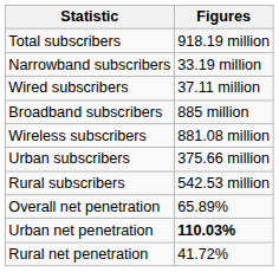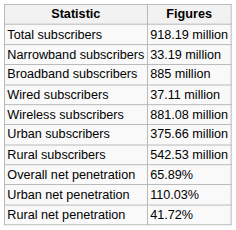 <table class="wikitable">
 <tr>
 <th>Statistic</th>
 <th>Figures</th>
 </tr>
 <tr>
 <td>Total subscribers</td>
 <td>918.19 million</td>
 </tr>
 <tr>
 <td>Narrowband subscribers</td>
 <td>33.19 million</td>
 </tr>
 <tr>
+<td>Broadband subscribers</td>
+<td>885 million</td>
+</tr>
+<tr>
 <td>Wired subscribers</td>
 <td>37.11 million</td>
-</tr>
-<tr>
-<td>Broadband subscribers</td>
-<td>885 million</td>
 </tr>
 <tr>
 <td>Wireless subscribers</td>
 <td>881.08 million</td>
 </tr>
 <tr>
 <td>Urban subscribers</td>
 <td>375.66 million</td>
 </tr>
 <tr>
 <td>Rural subscribers</td>
 <td>542.53 million</td>
 </tr>
 <tr>
 <td>Overall net penetration</td>
 <td>65.89%</td>
 </tr>
 <tr>
 <td>Urban net penetration</td>
-<td><strong>110.03%</strong></td>
+<td>110.03%</td>
 </tr>
 <tr>
 <td>Rural net penetration</td>
 <td>41.72%</td>
 </tr>
 </table>
